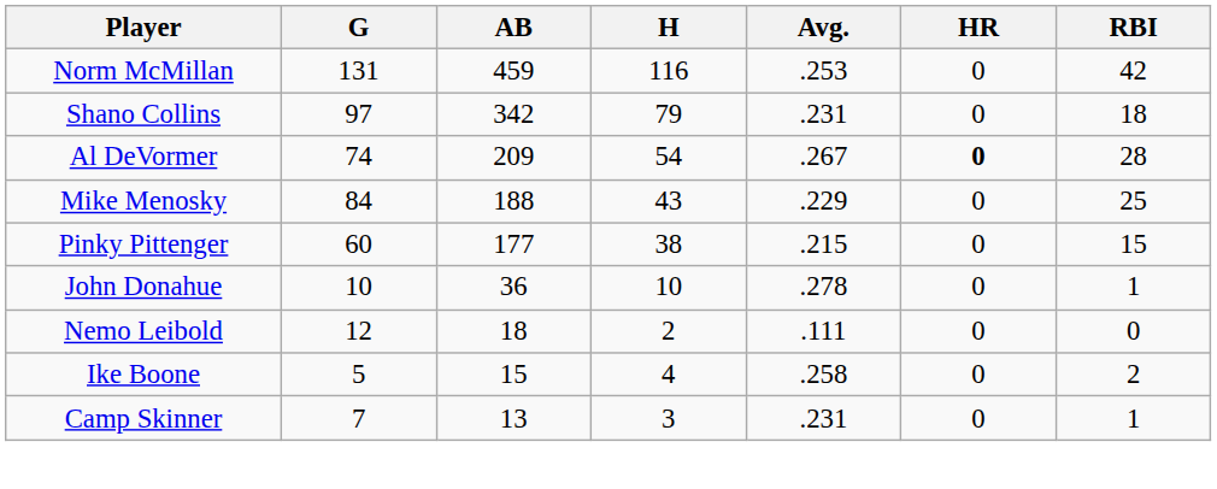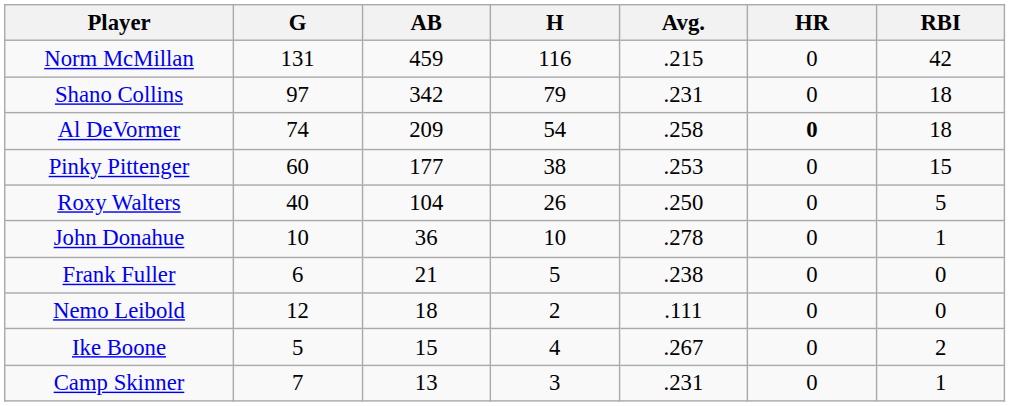 <table class="wikitable sortable">
 <tr>
 <th bgcolor="#DDDDFF" width="16%">Player</th>
 <th bgcolor="#DDDDFF" width="9%">G</th>
 <th bgcolor="#DDDDFF" width="9%">AB</th>
 <th bgcolor="#DDDDFF" width="9%">H</th>
 <th bgcolor="#DDDDFF" width="9%">Avg.</th>
 <th bgcolor="#DDDDFF" width="9%">HR</th>
 <th bgcolor="#DDDDFF" width="9%">RBI</th>
 </tr>
 <tr align="center">
 <td><a href='#'>Norm McMillan</a></td>
 <td>131</td>
 <td>459</td>
 <td>116</td>
-<td>.253</td>
+<td>.215</td>
 <td>0</td>
 <td>42</td>
 </tr>
 <tr align=center>
 <td><a href='#'>Shano Collins</a></td>
 <td>97</td>
 <td>342</td>
 <td>79</td>
 <td>.231</td>
 <td>0</td>
 <td>18</td>
 </tr>
 <tr align=center>
 <td><a href='#'>Al DeVormer</a></td>
 <td>74</td>
 <td>209</td>
 <td>54</td>
-<td>.267</td>
+<td>.258</td>
 <td><strong>0</strong></td>
-<td>28</td>
-</tr>
-<tr align=center>
-<td><a href='#'>Mike Menosky</a></td>
-<td>84</td>
-<td>188</td>
-<td>43</td>
-<td>.229</td>
-<td>0</td>
-<td>25</td>
+<td>18</td>
 </tr>
 <tr align=center>
 <td><a href='#'>Pinky Pittenger</a></td>
 <td>60</td>
 <td>177</td>
 <td>38</td>
-<td>.215</td>
+<td>.253</td>
 <td>0</td>
 <td>15</td>
+</tr>
+<tr align=center>
+<td><a href='#'>Roxy Walters</a></td>
+<td>40</td>
+<td>104</td>
+<td>26</td>
+<td>.250</td>
+<td>0</td>
+<td>5</td>
 </tr>
 <tr align=center>
 <td><a href='#'>John Donahue</a></td>
 <td>10</td>
 <td>36</td>
 <td>10</td>
 <td>.278</td>
 <td>0</td>
 <td>1</td>
+</tr>
+<tr align=center>
+<td><a href='#'>Frank Fuller</a></td>
+<td>6</td>
+<td>21</td>
+<td>5</td>
+<td>.238</td>
+<td>0</td>
+<td>0</td>
 </tr>
 <tr align=center>
 <td><a href='#'>Nemo Leibold</a></td>
 <td>12</td>
 <td>18</td>
 <td>2</td>
 <td>.111</td>
 <td>0</td>
 <td>0</td>
 </tr>
 <tr align=center>
 <td><a href='#'>Ike Boone</a></td>
 <td>5</td>
 <td>15</td>
 <td>4</td>
-<td>.258</td>
+<td>.267</td>
 <td>0</td>
 <td>2</td>
 </tr>
 <tr align=center>
 <td><a href='#'>Camp Skinner</a></td>
 <td>7</td>
 <td>13</td>
 <td>3</td>
 <td>.231</td>
 <td>0</td>
 <td>1</td>
 </tr>
 </table>
